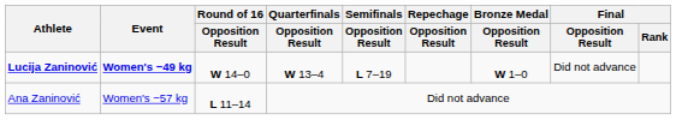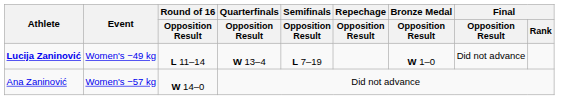 <table class="wikitable" style="font-size:90%">
 <tr>
 <th rowspan="2">Athlete</th>
 <th rowspan="2">Event</th>
 <th>Round of 16</th>
 <th>Quarterfinals</th>
 <th>Semifinals</th>
 <th>Repechage</th>
 <th>Bronze Medal</th>
 <th colspan=2>Final</th>
 </tr>
 <tr style="font-size:95%">
 <th>Opposition<br>Result</th>
 <th>Opposition<br>Result</th>
 <th>Opposition<br>Result</th>
 <th>Opposition<br>Result</th>
 <th>Opposition<br>Result</th>
 <th>Opposition<br>Result</th>
 <th>Rank</th>
 </tr>
 <tr align=center>
 <td align=left><strong><a href='#'>Lucija Zaninović</a></strong></td>
-<td align=left><strong><a href='#'>Women's −49 kg</a></strong></td>
-<td><br><strong>W</strong> 14–0 </td>
+<td align=left><a href='#'>Women's −49 kg</a></td>
+<td><br><strong>L</strong> 11–14</td>
 <td><br><strong>W</strong> 13–4</td>
 <td><br><strong>L</strong> 7–19</td>
 <td></td>
 <td><br><strong>W</strong> 1–0 </td>
 <td>Did not advance</td>
 <td></td>
 </tr>
 <tr align=center>
 <td align=left><a href='#'>Ana Zaninović</a></td>
 <td align=left><a href='#'>Women's −57 kg</a></td>
-<td><br><strong>L</strong> 11–14</td>
+<td><br><strong>W</strong> 14–0 </td>
 <td colspan=6>Did not advance</td>
 </tr>
 </table>
